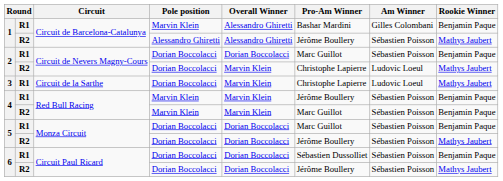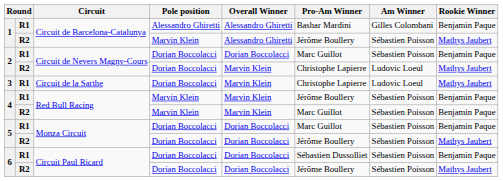 <table class="wikitable" style="font-size:85%;">
 <tr>
 <th colspan="2">Round</th>
 <th>Circuit</th>
 <th>Pole position</th>
 <th>Overall Winner</th>
 <th>Pro-Am Winner</th>
 <th>Am Winner</th>
 <th>Rookie Winner</th>
 </tr>
 <tr>
 <th rowspan="2">1</th>
 <th>R1</th>
 <td rowspan="2"> <a href='#'>Circuit de Barcelona-Catalunya</a></td>
-<td> <a href='#'>Marvin Klein</a></td>
+<td> <a href='#'>Alessandro Ghiretti</a></td>
 <td> <a href='#'>Alessandro Ghiretti</a></td>
 <td> Bashar Mardini</td>
 <td> Gilles Colombani</td>
 <td> Benjamin Paque</td>
 </tr>
 <tr>
 <th>R2</th>
-<td> <a href='#'>Alessandro Ghiretti</a></td>
+<td> <a href='#'>Marvin Klein</a></td>
 <td> <a href='#'>Alessandro Ghiretti</a></td>
 <td> Jérôme Boullery</td>
 <td> Sébastien Poisson</td>
 <td> <a href='#'>Mathys Jaubert</a></td>
 </tr>
 <tr>
 <th rowspan="2">2</th>
 <th>R1</th>
 <td rowspan="2"> <a href='#'>Circuit de Nevers Magny-Cours</a></td>
 <td> <a href='#'>Dorian Boccolacci</a></td>
 <td> <a href='#'>Dorian Boccolacci</a></td>
 <td> Marc Guillot</td>
 <td> Sébastien Poisson</td>
 <td> Benjamin Paque</td>
 </tr>
 <tr>
 <th>R2</th>
 <td> <a href='#'>Dorian Boccolacci</a></td>
 <td> <a href='#'>Marvin Klein</a></td>
 <td> Christophe Lapierre</td>
 <td> Ludovic Loeul</td>
 <td> <a href='#'>Mathys Jaubert</a></td>
 </tr>
 <tr>
 <th>3</th>
 <th>R1</th>
 <td> <a href='#'>Circuit de la Sarthe</a></td>
 <td> <a href='#'>Dorian Boccolacci</a></td>
 <td> <a href='#'>Marvin Klein</a></td>
 <td> Christophe Lapierre</td>
 <td> Ludovic Loeul</td>
 <td> <a href='#'>Mathys Jaubert</a></td>
 </tr>
 <tr>
 <th rowspan="2">4</th>
 <th>R1</th>
 <td rowspan="2"> <a href='#'>Red Bull Racing</a></td>
 <td> <a href='#'>Marvin Klein</a></td>
 <td> <a href='#'>Marvin Klein</a></td>
 <td> Jérôme Boullery</td>
 <td> Sébastien Poisson</td>
 <td> Benjamin Paque</td>
 </tr>
 <tr>
 <th>R2</th>
 <td> <a href='#'>Marvin Klein</a></td>
 <td> <a href='#'>Marvin Klein</a></td>
 <td> Marc Guillot</td>
 <td> Sébastien Poisson</td>
 <td> Benjamin Paque</td>
 </tr>
 <tr>
 <th rowspan="2">5</th>
 <th>R1</th>
 <td rowspan="2"> <a href='#'>Monza Circuit</a></td>
 <td> <a href='#'>Dorian Boccolacci</a></td>
 <td> <a href='#'>Dorian Boccolacci</a></td>
 <td> Marc Guillot</td>
 <td> Sébastien Poisson</td>
 <td> Benjamin Paque</td>
 </tr>
 <tr>
 <th>R2</th>
 <td> <a href='#'>Dorian Boccolacci</a></td>
 <td> <a href='#'>Dorian Boccolacci</a></td>
 <td> Jérôme Boullery</td>
 <td> Sébastien Poisson</td>
 <td> <a href='#'>Mathys Jaubert</a></td>
 </tr>
 <tr>
 <th rowspan="2">6</th>
 <th>R1</th>
 <td rowspan="2"> <a href='#'>Circuit Paul Ricard</a></td>
 <td> <a href='#'>Dorian Boccolacci</a></td>
 <td> <a href='#'>Dorian Boccolacci</a></td>
 <td> Sébastien Dussolliet</td>
 <td> Sébastien Poisson</td>
 <td> Benjamin Paque</td>
 </tr>
 <tr>
 <th>R2</th>
 <td> <a href='#'>Dorian Boccolacci</a></td>
 <td> <a href='#'>Dorian Boccolacci</a></td>
 <td> Jérôme Boullery</td>
 <td> Sébastien Poisson</td>
 <td> <a href='#'>Mathys Jaubert</a></td>
 </tr>
 </table>
